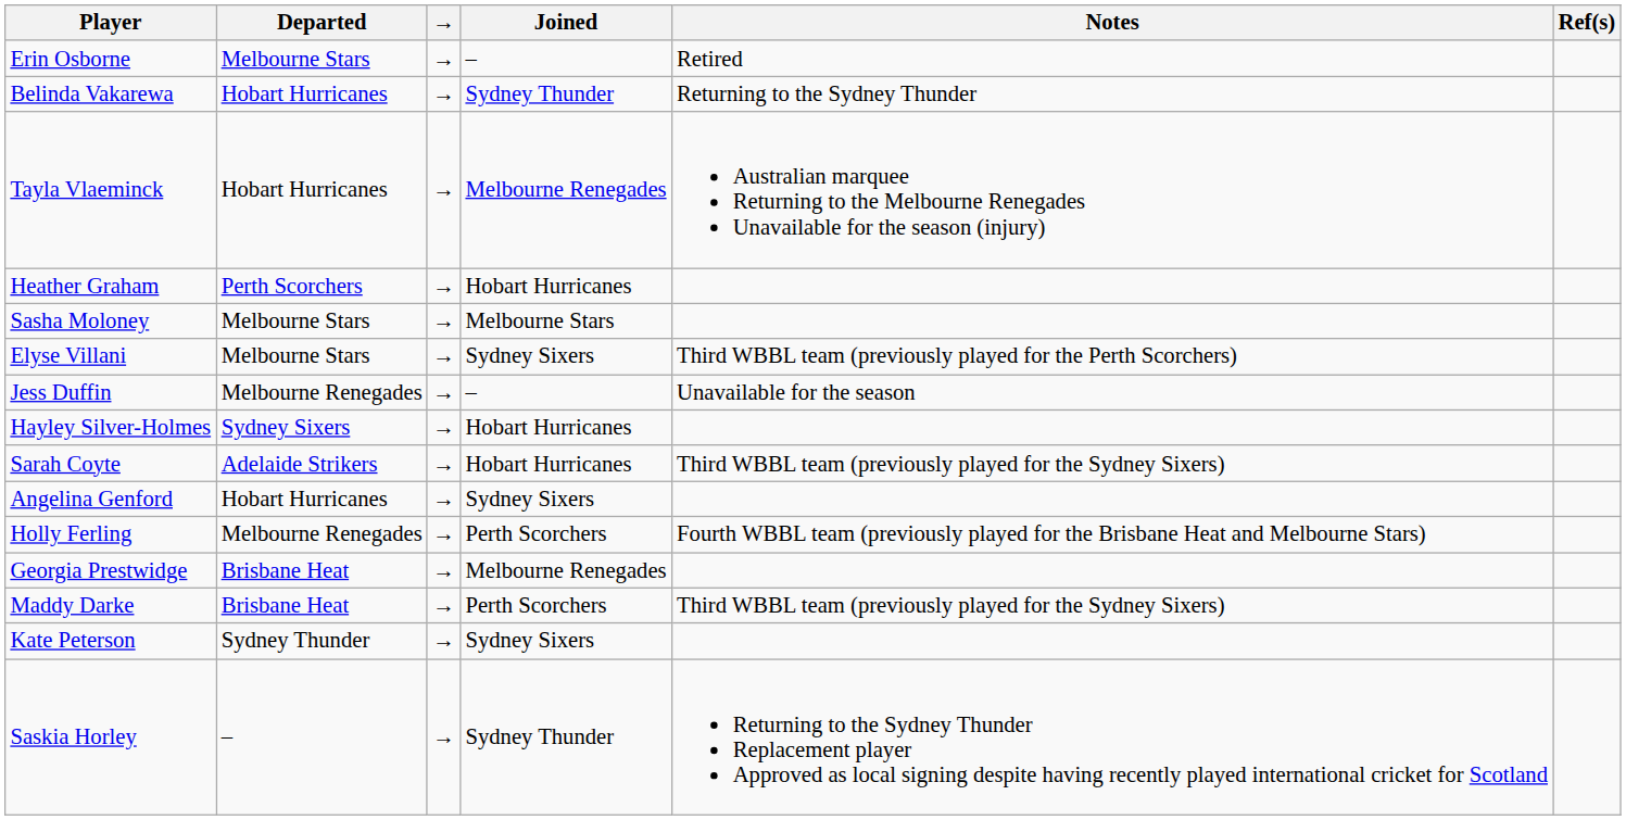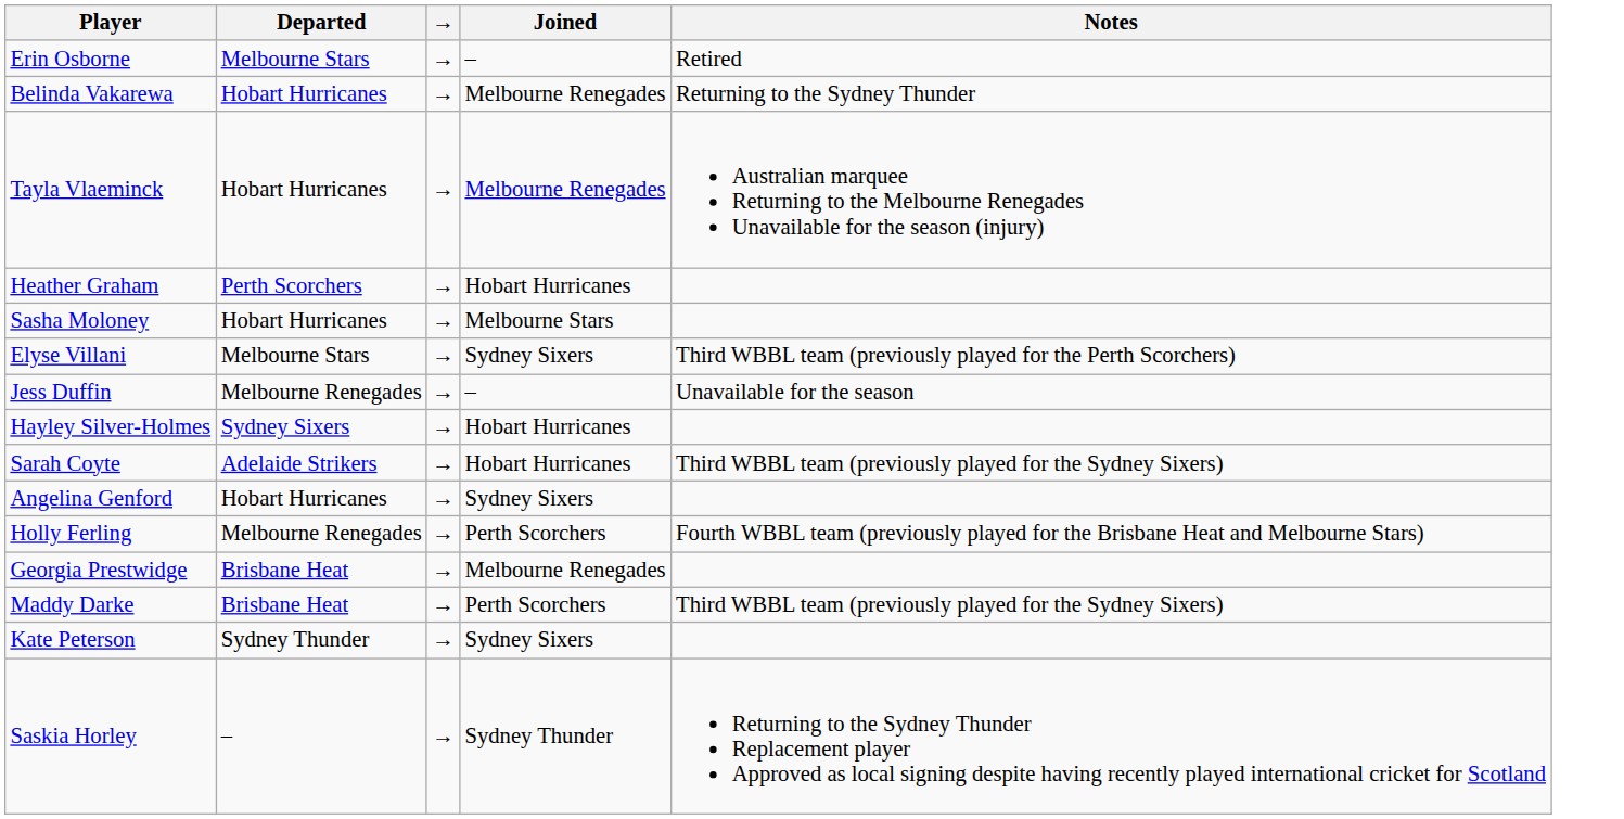 <table class= "wikitable">
 <tr>
 <th>Player</th>
 <th>Departed</th>
 <th>→</th>
 <th>Joined</th>
 <th>Notes</th>
-<th>Ref(s)</th>
 </tr>
 <tr>
 <td><a href='#'>Erin Osborne</a></td>
 <td><a href='#'>Melbourne Stars</a></td>
 <td>→</td>
 <td>–</td>
 <td>Retired</td>
-<td></td>
 </tr>
 <tr>
 <td><a href='#'>Belinda Vakarewa</a></td>
 <td><a href='#'>Hobart Hurricanes</a></td>
 <td>→</td>
-<td><a href='#'>Sydney Thunder</a></td>
+<td>Melbourne Renegades</td>
 <td>Returning to the Sydney Thunder</td>
-<td></td>
 </tr>
 <tr>
 <td><a href='#'>Tayla Vlaeminck</a></td>
 <td>Hobart Hurricanes</td>
 <td>→</td>
 <td><a href='#'>Melbourne Renegades</a></td>
 <td><br><ul><li>Australian marquee</li><li>Returning to the Melbourne Renegades</li><li>Unavailable for the season (injury)</li></ul></td>
-<td></td>
 </tr>
 <tr>
 <td><a href='#'>Heather Graham</a></td>
 <td><a href='#'>Perth Scorchers</a></td>
 <td>→</td>
 <td>Hobart Hurricanes</td>
 <td></td>
-<td></td>
 </tr>
 <tr>
 <td><a href='#'>Sasha Moloney</a></td>
-<td>Melbourne Stars</td>
+<td>Hobart Hurricanes</td>
 <td>→</td>
 <td>Melbourne Stars</td>
-<td></td>
 <td></td>
 </tr>
 <tr>
 <td><a href='#'>Elyse Villani</a></td>
 <td>Melbourne Stars</td>
 <td>→</td>
 <td>Sydney Sixers</td>
 <td>Third WBBL team (previously played for the Perth Scorchers)</td>
-<td></td>
 </tr>
 <tr>
 <td><a href='#'>Jess Duffin</a></td>
 <td>Melbourne Renegades</td>
 <td>→</td>
 <td>–</td>
 <td>Unavailable for the season</td>
-<td></td>
 </tr>
 <tr>
 <td><a href='#'>Hayley Silver-Holmes</a></td>
 <td><a href='#'>Sydney Sixers</a></td>
 <td>→</td>
 <td>Hobart Hurricanes</td>
-<td></td>
 <td></td>
 </tr>
 <tr>
 <td><a href='#'>Sarah Coyte</a></td>
 <td><a href='#'>Adelaide Strikers</a></td>
 <td>→</td>
 <td>Hobart Hurricanes</td>
 <td>Third WBBL team (previously played for the Sydney Sixers)</td>
-<td></td>
 </tr>
 <tr>
 <td><a href='#'>Angelina Genford</a></td>
 <td>Hobart Hurricanes</td>
 <td>→</td>
 <td>Sydney Sixers</td>
-<td></td>
 <td></td>
 </tr>
 <tr>
 <td><a href='#'>Holly Ferling</a></td>
 <td>Melbourne Renegades</td>
 <td>→</td>
 <td>Perth Scorchers</td>
 <td>Fourth WBBL team (previously played for the Brisbane Heat and Melbourne Stars)</td>
-<td></td>
 </tr>
 <tr>
 <td><a href='#'>Georgia Prestwidge</a></td>
 <td><a href='#'>Brisbane Heat</a></td>
 <td>→</td>
 <td>Melbourne Renegades</td>
-<td></td>
 <td></td>
 </tr>
 <tr>
 <td><a href='#'>Maddy Darke</a></td>
 <td><a href='#'>Brisbane Heat</a></td>
 <td>→</td>
 <td>Perth Scorchers</td>
 <td>Third WBBL team (previously played for the Sydney Sixers)</td>
-<td></td>
 </tr>
 <tr>
 <td><a href='#'>Kate Peterson</a></td>
 <td>Sydney Thunder</td>
 <td>→</td>
 <td>Sydney Sixers</td>
-<td></td>
 <td></td>
 </tr>
 <tr>
 <td><a href='#'>Saskia Horley</a></td>
 <td>–</td>
 <td>→</td>
 <td>Sydney Thunder</td>
 <td><br><ul><li>Returning to the Sydney Thunder</li><li>Replacement player</li><li>Approved as local signing despite having recently played international cricket for <a href='#'>Scotland</a></li></ul></td>
-<td></td>
 </tr>
 </table>
